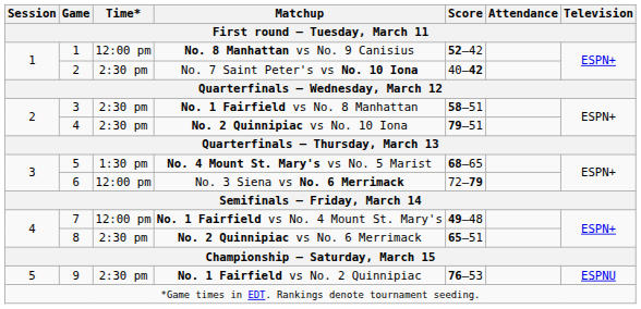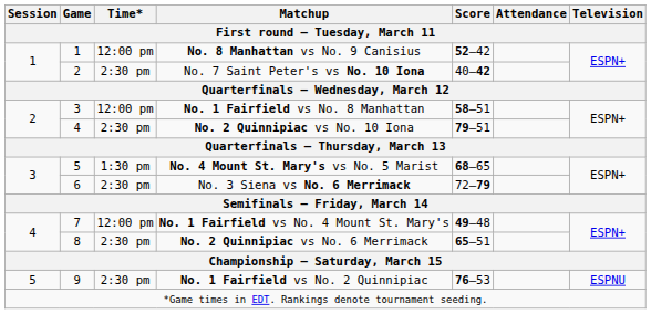 <table class="wikitable" style="font-size:95%;text-align:center">
 <tr>
 <th>Session</th>
 <th>Game</th>
 <th>Time*</th>
 <th>Matchup</th>
 <th>Score</th>
 <th>Attendance</th>
 <th>Television</th>
 </tr>
 <tr>
 <th colspan="7">First round – Tuesday, March 11</th>
 </tr>
 <tr>
 <td rowspan="2">1</td>
 <td>1</td>
 <td>12:00 pm</td>
 <td><strong>No. 8 Manhattan</strong> vs No. 9 Canisius</td>
 <td><strong>52</strong>–42</td>
 <td></td>
 <td rowspan="2"><a href='#'>ESPN+</a></td>
 </tr>
 <tr>
 <td>2</td>
 <td>2:30 pm</td>
 <td>No. 7 Saint Peter's vs <strong>No. 10 Iona</strong></td>
 <td>40–<strong>42</strong></td>
 <td></td>
 </tr>
 <tr>
 <th colspan="7">Quarterfinals – Wednesday, March 12</th>
 </tr>
 <tr>
 <td rowspan="2">2</td>
 <td>3</td>
-<td>2:30 pm</td>
+<td>12:00 pm</td>
 <td><strong>No. 1 Fairfield</strong> vs No. 8 Manhattan</td>
 <td><strong>58</strong>–51</td>
 <td></td>
 <td rowspan="2">ESPN+</td>
 </tr>
 <tr>
 <td>4</td>
 <td>2:30 pm</td>
 <td><strong>No. 2 Quinnipiac</strong> vs No. 10 Iona</td>
 <td><strong>79</strong>–51</td>
 <td></td>
 </tr>
 <tr>
 <th colspan="7">Quarterfinals – Thursday, March 13</th>
 </tr>
 <tr>
 <td rowspan="2">3</td>
 <td>5</td>
 <td>1:30 pm</td>
 <td><strong>No. 4 Mount St. Mary's</strong> vs No. 5 Marist</td>
 <td><strong>68</strong>–65</td>
 <td></td>
 <td rowspan="2">ESPN+</td>
 </tr>
 <tr>
 <td>6</td>
-<td>12:00 pm</td>
+<td>2:30 pm</td>
 <td>No. 3 Siena vs <strong>No. 6 Merrimack</strong></td>
 <td>72–<strong>79</strong></td>
 <td></td>
 </tr>
 <tr>
 <th colspan="7">Semifinals – Friday, March 14</th>
 </tr>
 <tr>
 <td rowspan="2">4</td>
 <td>7</td>
 <td>12:00 pm</td>
 <td><strong>No. 1 Fairfield</strong> vs No. 4 Mount St. Mary's</td>
 <td><strong>49</strong>–48</td>
 <td></td>
 <td rowspan="2"><a href='#'>ESPN+</a></td>
 </tr>
 <tr>
 <td>8</td>
 <td>2:30 pm</td>
 <td><strong>No. 2 Quinnipiac</strong> vs No. 6 Merrimack</td>
 <td><strong>65</strong>–51</td>
 <td></td>
 </tr>
 <tr>
 <th colspan="7">Championship – Saturday, March 15</th>
 </tr>
 <tr>
 <td>5</td>
 <td>9</td>
 <td>2:30 pm</td>
 <td><strong>No. 1 Fairfield</strong> vs No. 2 Quinnipiac</td>
 <td><strong>76</strong>–53</td>
 <td></td>
 <td><a href='#'>ESPNU</a></td>
 </tr>
 <tr>
 <td colspan="7"><small>*Game times in <a href='#'>EDT</a>. Rankings denote tournament seeding.</small></td>
 </tr>
 </table>
